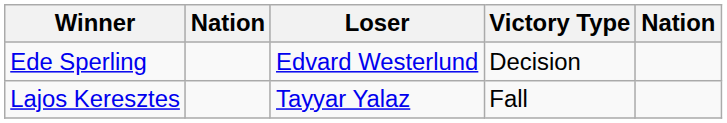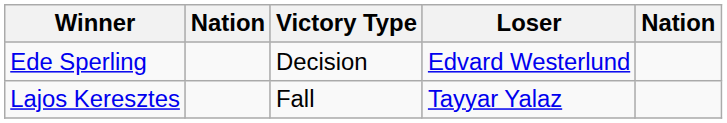 <table class="wikitable sortable" style="text-align:left;">
 <tr>
 <th>Winner</th>
 <th>Nation</th>
+<th>Victory Type</th>
 <th>Loser</th>
-<th>Victory Type</th>
 <th>Nation</th>
 </tr>
 <tr>
 <td><a href='#'>Ede Sperling</a></td>
 <td></td>
+<td>Decision</td>
 <td><a href='#'>Edvard Westerlund</a></td>
-<td>Decision</td>
 <td></td>
 </tr>
 <tr>
 <td><a href='#'>Lajos Keresztes</a></td>
 <td></td>
+<td>Fall</td>
 <td><a href='#'>Tayyar Yalaz</a></td>
-<td>Fall</td>
 <td></td>
 </tr>
 </table>
